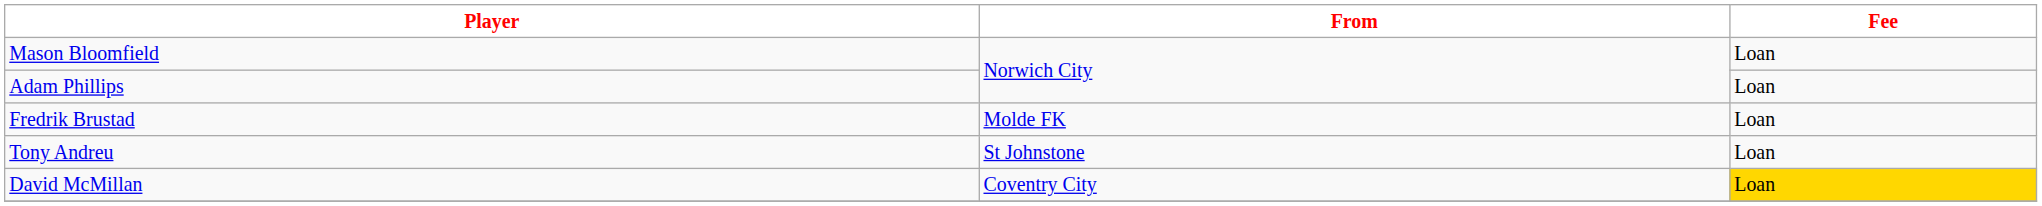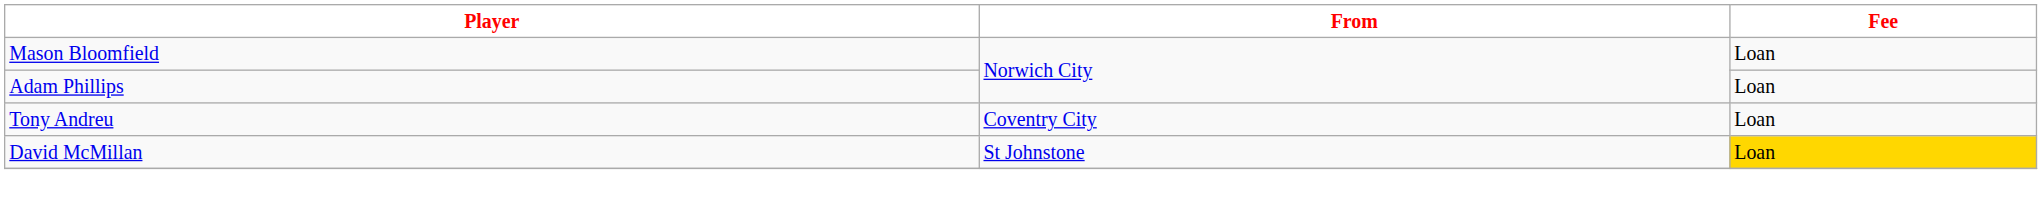 <table class="wikitable" style="text-align:left; font-size:95%;width:98%;">
 <tr>
 <th style="background:white; color:red;">Player</th>
 <th style="background:white; color:red;">From</th>
 <th style="background:white; color:red;">Fee</th>
 </tr>
 <tr>
 <td> <a href='#'>Mason Bloomfield</a></td>
 <td rowspan=2> <a href='#'>Norwich City</a></td>
 <td>Loan</td>
 </tr>
 <tr>
 <td> <a href='#'>Adam Phillips</a></td>
 <td>Loan</td>
 </tr>
 <tr>
-<td> <a href='#'>Fredrik Brustad</a></td>
-<td> <a href='#'>Molde FK</a></td>
-<td>Loan</td>
-</tr>
-<tr>
 <td> <a href='#'>Tony Andreu</a></td>
-<td> <a href='#'>St Johnstone</a></td>
+<td> <a href='#'>Coventry City</a></td>
 <td>Loan</td>
 </tr>
 <tr>
 <td> <a href='#'>David McMillan</a></td>
-<td> <a href='#'>Coventry City</a></td>
+<td> <a href='#'>St Johnstone</a></td>
 <td style="background: gold;">Loan</td>
 </tr>
 <tr>
 </tr>
 </table>
